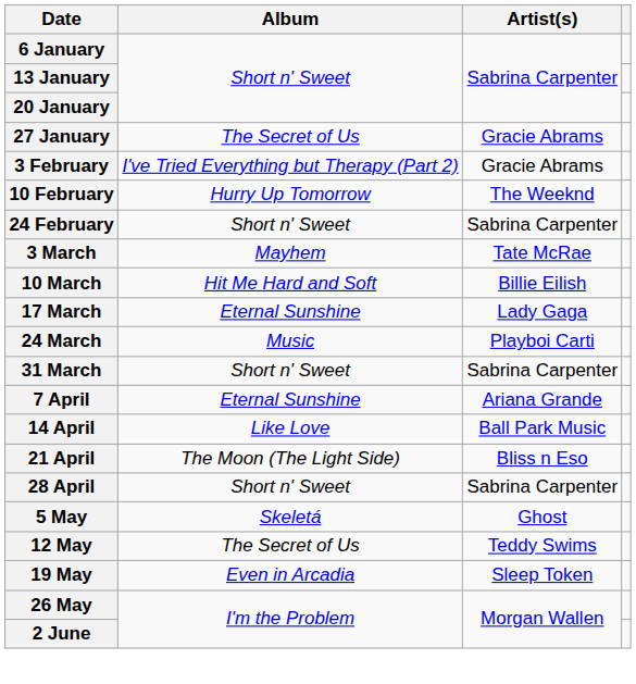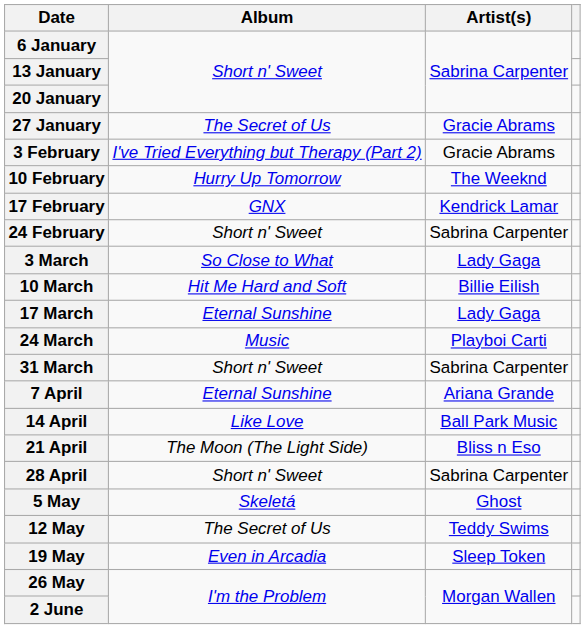 <table class="wikitable plainrowheaders" style="text-align:center;">
 <tr>
 <th scope="col">Date</th>
 <th scope="col">Album</th>
 <th scope="col">Artist(s)</th>
 <th scope="col"></th>
 </tr>
 <tr>
 <th scope="row">6 January</th>
 <td rowspan="3"><em><a href='#'>Short n' Sweet</a></em></td>
 <td rowspan="3"><a href='#'>Sabrina Carpenter</a></td>
 <td></td>
 </tr>
 <tr>
 <th scope="row">13 January</th>
 <td></td>
 </tr>
 <tr>
 <th scope="row">20 January</th>
 <td></td>
 </tr>
 <tr>
 <th scope="row">27 January</th>
 <td><em><a href='#'>The Secret of Us</a></em></td>
 <td><a href='#'>Gracie Abrams</a></td>
 <td></td>
 </tr>
 <tr>
 <th scope="row">3 February</th>
 <td><em><a href='#'>I've Tried Everything but Therapy (Part 2)</a></em></td>
 <td>Gracie Abrams</td>
 <td></td>
 </tr>
 <tr>
 <th scope="row">10 February</th>
 <td><em><a href='#'>Hurry Up Tomorrow</a></em></td>
 <td><a href='#'>The Weeknd</a></td>
 <td></td>
 </tr>
 <tr>
+<th scope="row">17 February</th>
+<td><em><a href='#'>GNX</a></em></td>
+<td><a href='#'>Kendrick Lamar</a></td>
+<td></td>
+</tr>
+<tr>
 <th scope="row">24 February</th>
 <td><em>Short n' Sweet</em></td>
 <td>Sabrina Carpenter</td>
 <td></td>
 </tr>
 <tr>
 <th scope="row">3 March</th>
-<td><em><a href='#'>Mayhem</a></em></td>
-<td><a href='#'>Tate McRae</a></td>
+<td><em><a href='#'>So Close to What</a></em></td>
+<td><a href='#'>Lady Gaga</a></td>
 <td></td>
 </tr>
 <tr>
 <th scope="row">10 March</th>
 <td><em><a href='#'>Hit Me Hard and Soft</a></em></td>
 <td><a href='#'>Billie Eilish</a></td>
 <td></td>
 </tr>
 <tr>
 <th scope="row">17 March</th>
 <td><em><a href='#'>Eternal Sunshine</a></em></td>
 <td><a href='#'>Lady Gaga</a></td>
 <td></td>
 </tr>
 <tr>
 <th scope="row">24 March</th>
 <td><em><a href='#'>Music</a></em></td>
 <td><a href='#'>Playboi Carti</a></td>
 <td></td>
 </tr>
 <tr>
 <th scope="row">31 March</th>
 <td><em>Short n' Sweet</em></td>
 <td>Sabrina Carpenter</td>
 <td></td>
 </tr>
 <tr>
 <th scope="row">7 April</th>
 <td><em><a href='#'>Eternal Sunshine</a></em></td>
 <td><a href='#'>Ariana Grande</a></td>
 <td></td>
 </tr>
 <tr>
 <th scope="row">14 April</th>
 <td><em><a href='#'>Like Love</a></em></td>
 <td><a href='#'>Ball Park Music</a></td>
 <td></td>
 </tr>
 <tr>
 <th scope="row">21 April</th>
 <td><em>The Moon (The Light Side)</em></td>
 <td><a href='#'>Bliss n Eso</a></td>
 <td></td>
 </tr>
 <tr>
 <th scope="row">28 April</th>
 <td><em>Short n' Sweet</em></td>
 <td>Sabrina Carpenter</td>
 <td></td>
 </tr>
 <tr>
 <th scope="row">5 May</th>
 <td><em><a href='#'>Skeletá</a></em></td>
 <td><a href='#'>Ghost</a></td>
 <td></td>
 </tr>
 <tr>
 <th scope="row">12 May</th>
 <td><em>The Secret of Us</em></td>
 <td><a href='#'>Teddy Swims</a></td>
 <td></td>
 </tr>
 <tr>
 <th scope="row">19 May</th>
 <td><em><a href='#'>Even in Arcadia</a></em></td>
 <td><a href='#'>Sleep Token</a></td>
 <td></td>
 </tr>
 <tr>
 <th scope="row">26 May</th>
 <td rowspan="2"><em><a href='#'>I'm the Problem</a></em></td>
 <td rowspan="2"><a href='#'>Morgan Wallen</a></td>
 <td></td>
 </tr>
 <tr>
 <th scope="row">2 June</th>
 <td></td>
 </tr>
 </table>
